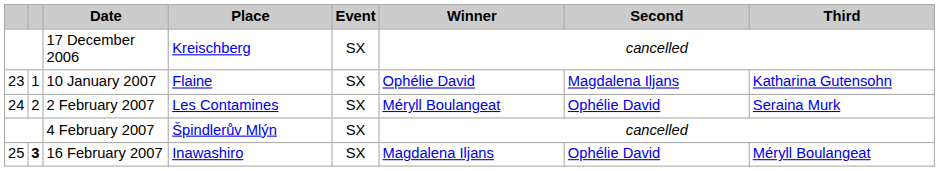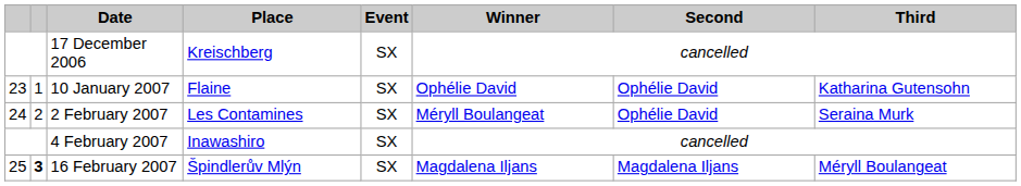 <table class="wikitable plainrowheaders" style="background:#fff; font-size:86%; line-height:16px; border:grey solid 1px; border-collapse:collapse;">
 <tr style="background:#ccc; text-align:center;">
 <th scope="col" style="background:#ccc; width=20 px;"></th>
 <th scope="col" style="background:#ccc; width=30 px;"></th>
 <th scope="col" style="background:#ccc; width:120px;">Date</th>
 <th scope="col" style="background:#ccc; width:160px;">Place</th>
 <th scope="col" style="background:#ccc; width:15px;">Event</th>
 <th scope="col" style="background:#ccc; width:185px;">Winner</th>
 <th scope="col" style="background:#ccc; width:185px;">Second</th>
 <th scope="col" style="background:#ccc; width:185px;">Third</th>
 </tr>
 <tr>
 <td colspan=2></td>
 <td>17 December 2006</td>
 <td> <a href='#'>Kreischberg</a></td>
 <td align=center>SX</td>
 <td colspan=3 align=center><em>cancelled</em></td>
 </tr>
 <tr>
 <td align=center>23</td>
 <td align=center>1</td>
 <td>10 January 2007</td>
 <td> <a href='#'>Flaine</a></td>
 <td align=center>SX</td>
 <td> <a href='#'>Ophélie David</a></td>
-<td> <a href='#'>Magdalena Iljans</a></td>
+<td> <a href='#'>Ophélie David</a></td>
 <td> <a href='#'>Katharina Gutensohn</a></td>
 </tr>
 <tr>
 <td align=center>24</td>
 <td align=center>2</td>
 <td>2 February 2007</td>
 <td> <a href='#'>Les Contamines</a></td>
 <td align=center>SX</td>
 <td> <a href='#'>Méryll Boulangeat</a></td>
 <td> <a href='#'>Ophélie David</a></td>
 <td> <a href='#'>Seraina Murk</a></td>
 </tr>
 <tr>
 <td colspan=2></td>
 <td>4 February 2007</td>
-<td> <a href='#'>Špindlerův Mlýn</a></td>
+<td> <a href='#'>Inawashiro</a></td>
 <td align=center>SX</td>
 <td colspan=3 align=center><em>cancelled</em></td>
 </tr>
 <tr>
 <td align=center>25</td>
 <td align=center><strong>3</strong></td>
 <td>16 February 2007</td>
-<td> <a href='#'>Inawashiro</a></td>
+<td> <a href='#'>Špindlerův Mlýn</a></td>
 <td align=center>SX</td>
 <td> <a href='#'>Magdalena Iljans</a></td>
-<td> <a href='#'>Ophélie David</a></td>
+<td> <a href='#'>Magdalena Iljans</a></td>
 <td> <a href='#'>Méryll Boulangeat</a></td>
 </tr>
 </table>
